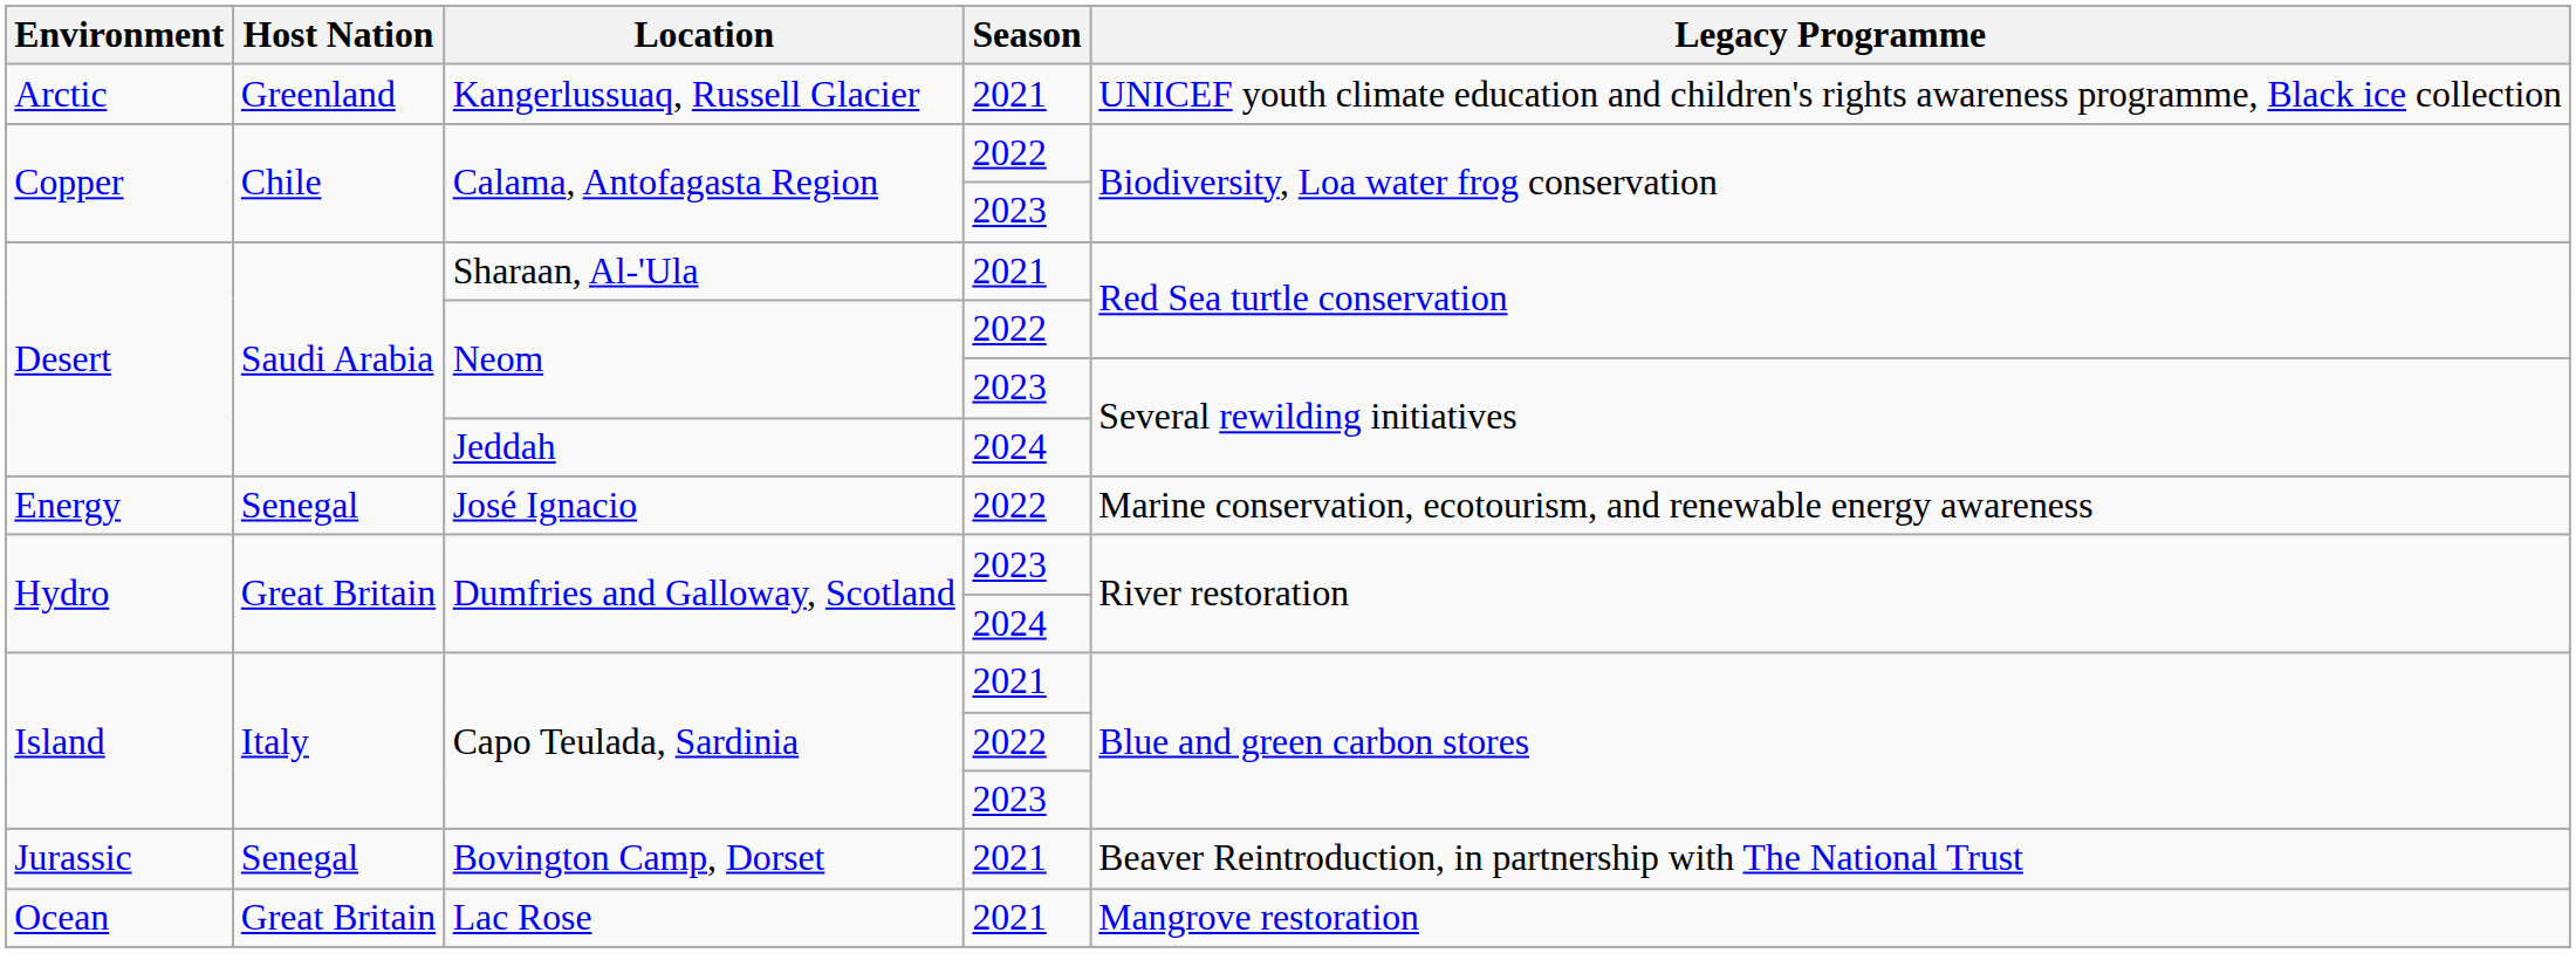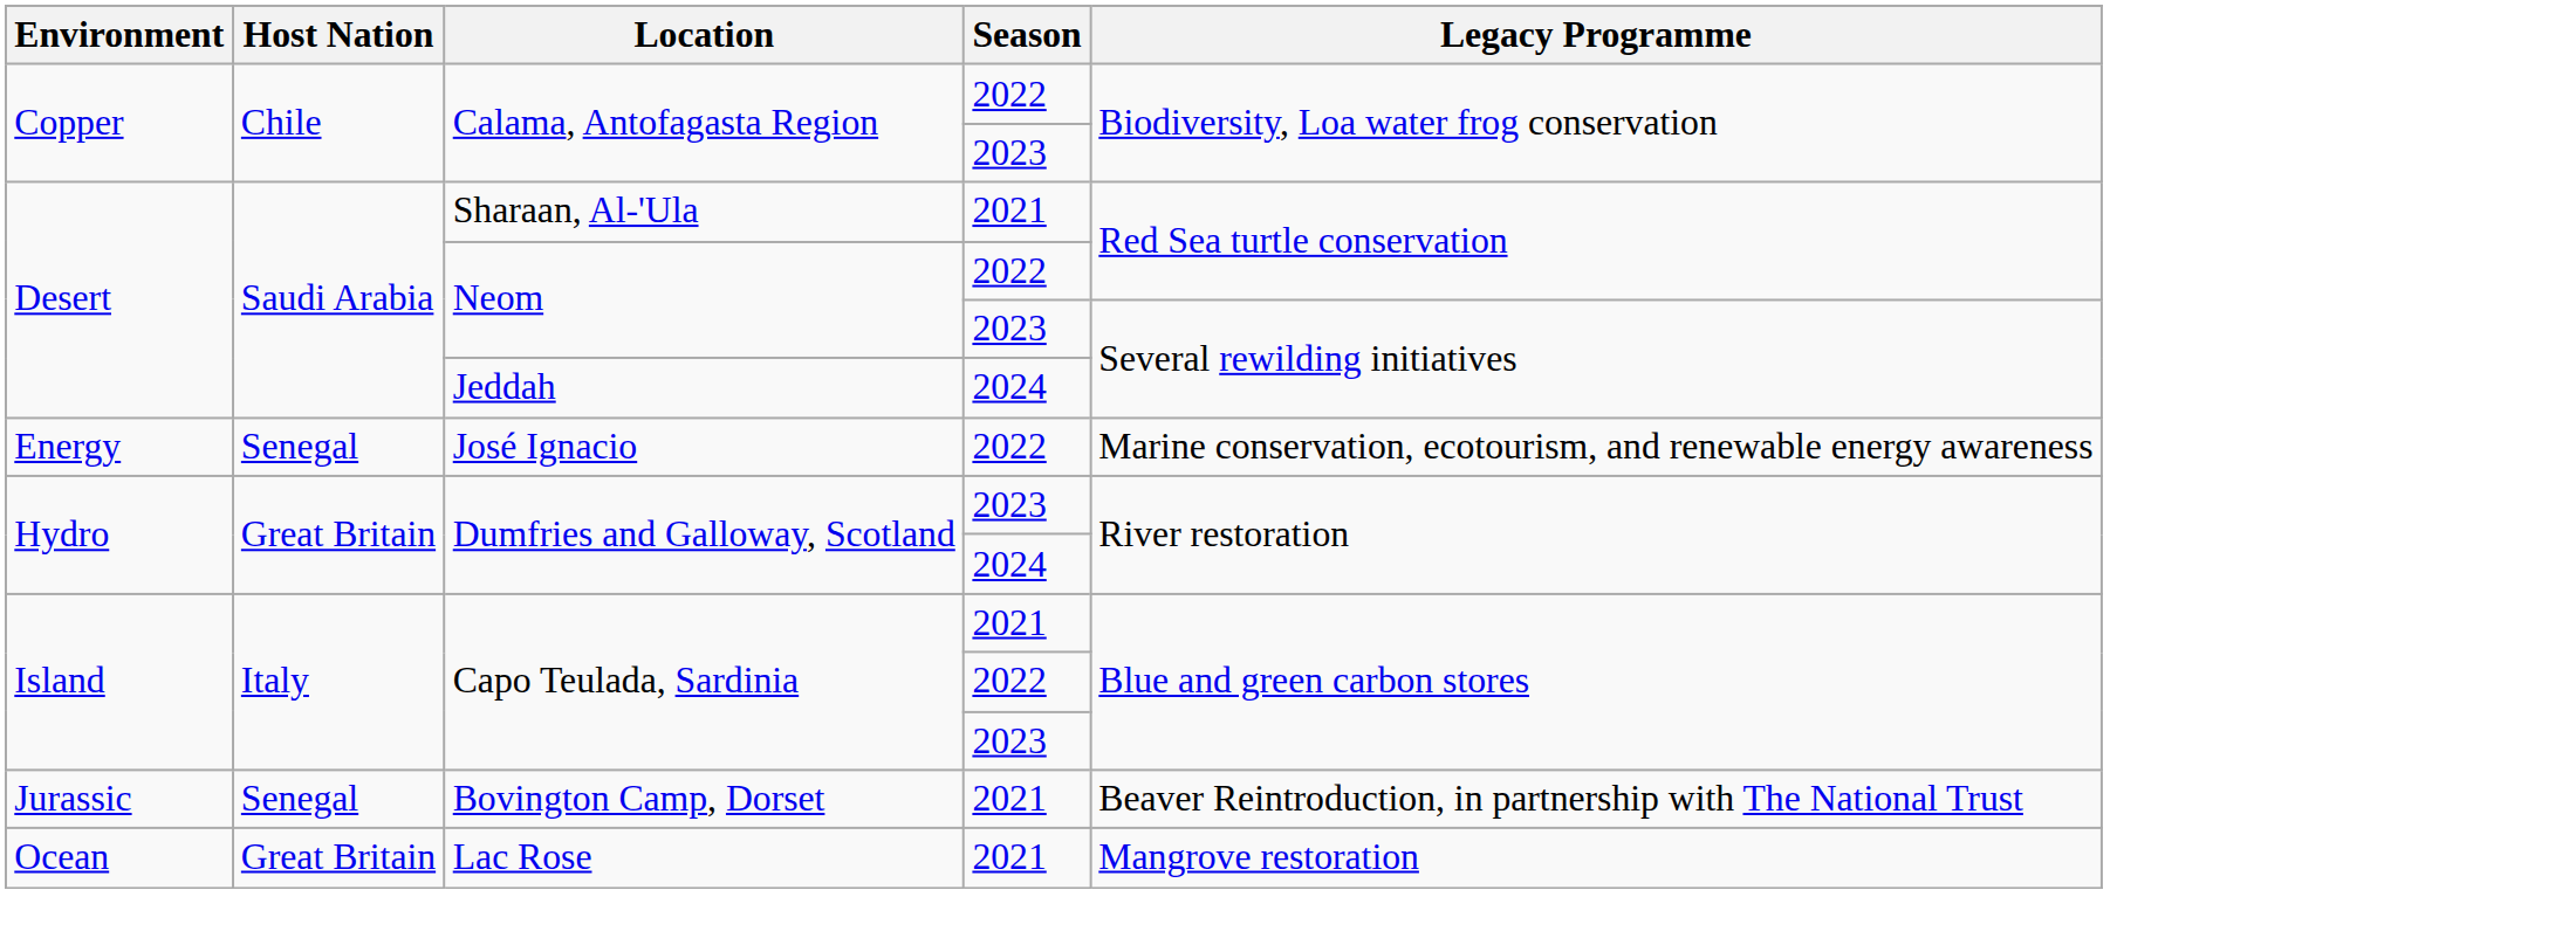 <table class="wikitable">
 <tr>
 <th>Environment</th>
 <th>Host Nation</th>
 <th>Location</th>
 <th>Season</th>
 <th>Legacy Programme</th>
-</tr>
-<tr>
-<td><a href='#'>Arctic</a></td>
-<td> <a href='#'>Greenland</a></td>
-<td><a href='#'>Kangerlussuaq</a>, <a href='#'>Russell Glacier</a></td>
-<td><a href='#'>2021</a></td>
-<td><a href='#'>UNICEF</a> youth climate education and children's rights awareness programme, <a href='#'>Black ice</a> collection</td>
 </tr>
 <tr>
 <td rowspan=2><a href='#'>Copper</a></td>
 <td rowspan=2 nowrap=""> <a href='#'>Chile</a></td>
 <td rowspan=2><a href='#'>Calama</a>, <a href='#'>Antofagasta Region</a></td>
 <td><a href='#'>2022</a></td>
 <td rowspan=2><a href='#'>Biodiversity</a>, <a href='#'>Loa water frog</a> conservation</td>
 </tr>
 <tr>
 <td><a href='#'>2023</a></td>
 </tr>
 <tr>
 <td rowspan=4><a href='#'>Desert</a></td>
 <td rowspan=4 nowrap=""> <a href='#'>Saudi Arabia</a></td>
 <td>Sharaan, <a href='#'>Al-'Ula</a></td>
 <td><a href='#'>2021</a></td>
 <td rowspan=2><a href='#'>Red Sea turtle conservation</a></td>
 </tr>
 <tr>
 <td rowspan=2><a href='#'>Neom</a></td>
 <td><a href='#'>2022</a></td>
 </tr>
 <tr>
 <td><a href='#'>2023</a></td>
 <td rowspan=2>Several <a href='#'>rewilding</a> initiatives</td>
 </tr>
 <tr>
 <td><a href='#'>Jeddah</a></td>
 <td><a href='#'>2024</a></td>
 </tr>
 <tr>
 <td><a href='#'>Energy</a></td>
 <td> <a href='#'>Senegal</a></td>
 <td><a href='#'>José Ignacio</a></td>
 <td><a href='#'>2022</a></td>
 <td>Marine conservation, ecotourism, and renewable energy awareness</td>
 </tr>
 <tr>
 <td rowspan=2><a href='#'>Hydro</a></td>
 <td rowspan=2 nowrap=""> <a href='#'>Great Britain</a></td>
 <td rowspan=2><a href='#'>Dumfries and Galloway</a>, <a href='#'>Scotland</a></td>
 <td><a href='#'>2023</a></td>
 <td rowspan=2>River restoration</td>
 </tr>
 <tr>
 <td><a href='#'>2024</a></td>
 </tr>
 <tr>
 <td rowspan=3><a href='#'>Island</a></td>
 <td rowspan=3> <a href='#'>Italy</a></td>
 <td rowspan=3>Capo Teulada, <a href='#'>Sardinia</a></td>
 <td><a href='#'>2021</a></td>
 <td rowspan=3><a href='#'>Blue and green carbon stores</a></td>
 </tr>
 <tr>
 <td><a href='#'>2022</a></td>
 </tr>
 <tr>
 <td><a href='#'>2023</a></td>
 </tr>
 <tr>
 <td><a href='#'>Jurassic</a></td>
 <td> <a href='#'>Senegal</a></td>
 <td><a href='#'>Bovington Camp</a>, <a href='#'>Dorset</a></td>
 <td><a href='#'>2021</a></td>
 <td>Beaver Reintroduction, in partnership with <a href='#'>The National Trust</a></td>
 </tr>
 <tr>
 <td><a href='#'>Ocean</a></td>
 <td nowrap=""> <a href='#'>Great Britain</a></td>
 <td><a href='#'>Lac Rose</a></td>
 <td><a href='#'>2021</a></td>
 <td><a href='#'>Mangrove restoration</a></td>
 </tr>
 </table>
